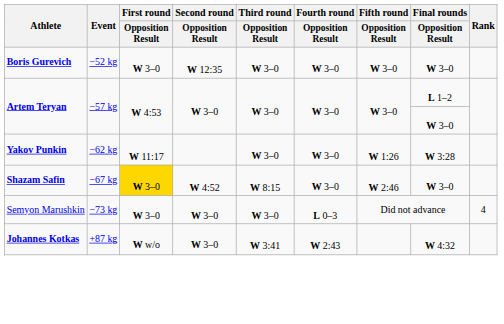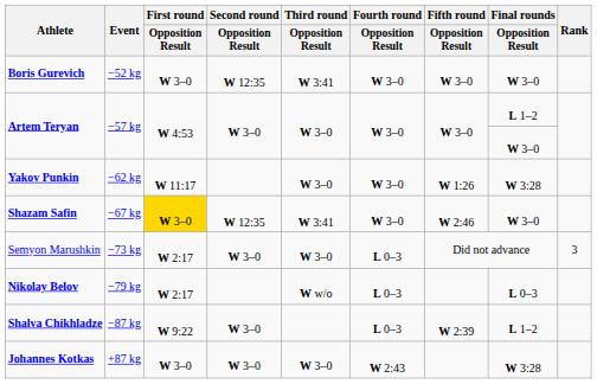 <table class="wikitable" style="font-size:90%">
 <tr>
 <th rowspan="2">Athlete</th>
 <th rowspan="2">Event</th>
 <th>First round</th>
 <th>Second round</th>
 <th>Third round</th>
 <th>Fourth round</th>
 <th>Fifth round</th>
 <th>Final rounds</th>
 <th rowspan="2">Rank</th>
 </tr>
 <tr style="font-size: 95%">
 <th>Opposition<br>Result</th>
 <th>Opposition<br>Result</th>
 <th>Opposition<br>Result</th>
 <th>Opposition<br>Result</th>
 <th>Opposition<br>Result</th>
 <th>Opposition<br>Result</th>
 </tr>
 <tr align=center>
 <td align=left><strong><a href='#'>Boris Gurevich</a></strong></td>
 <td align=left><a href='#'>−52 kg</a></td>
 <td><br><strong>W</strong> 3–0</td>
 <td><br><strong>W</strong> 12:35 <sup></sup></td>
-<td><br><strong>W</strong> 3–0</td>
+<td><br><strong>W</strong> 3:41 <sup></sup></td>
 <td><br><strong>W</strong> 3–0</td>
 <td><br><strong>W</strong> 3–0</td>
 <td><br><strong>W</strong> 3–0</td>
 <td></td>
 </tr>
 <tr align=center>
 <td align=left rowspan=2><strong><a href='#'>Artem Teryan</a></strong></td>
 <td align=left rowspan=2><a href='#'>−57 kg</a></td>
 <td rowspan=2><br><strong>W</strong> 4:53 <sup></sup></td>
 <td rowspan=2><br><strong>W</strong> 3–0</td>
 <td rowspan=2><br><strong>W</strong> 3–0</td>
 <td rowspan=2><br><strong>W</strong> 3–0</td>
 <td rowspan=2><br><strong>W</strong> 3–0</td>
 <td><br><strong>L</strong> 1–2</td>
 <td rowspan=2></td>
 </tr>
 <tr align=center>
 <td><br><strong>W</strong> 3–0</td>
 </tr>
 <tr align=center>
 <td align=left><strong><a href='#'>Yakov Punkin</a></strong></td>
 <td align=left><a href='#'>−62 kg</a></td>
 <td><br><strong>W</strong> 11:17 <sup></sup></td>
 <td></td>
 <td><br><strong>W</strong> 3–0</td>
 <td><br><strong>W</strong> 3–0</td>
 <td><br><strong>W</strong> 1:26 <sup></sup></td>
 <td><br><strong>W</strong> 3:28 <sup></sup></td>
 <td></td>
 </tr>
 <tr align=center>
 <td align=left><strong><a href='#'>Shazam Safin</a></strong></td>
 <td align=left><a href='#'>−67 kg</a></td>
 <td style="background: gold;"><br><strong>W</strong> 3–0</td>
-<td><br><strong>W</strong> 4:52 <sup></sup></td>
-<td><br><strong>W</strong> 8:15 <sup></sup></td>
+<td><br><strong>W</strong> 12:35 <sup></sup></td>
+<td><br><strong>W</strong> 3:41 <sup></sup></td>
 <td><br><strong>W</strong> 3–0</td>
 <td><br><strong>W</strong> 2:46 <sup></sup></td>
 <td><br><strong>W</strong> 3–0</td>
 <td></td>
 </tr>
 <tr align=center>
 <td align=left><a href='#'>Semyon Marushkin</a></td>
 <td align=left><a href='#'>−73 kg</a></td>
-<td><br><strong>W</strong> 3–0</td>
+<td><br><strong>W</strong> 2:17 <sup></sup></td>
 <td><br><strong>W</strong> 3–0</td>
 <td><br><strong>W</strong> 3–0</td>
 <td><br><strong>L</strong> 0–3</td>
 <td colspan=2>Did not advance</td>
-<td>4</td>
+<td>3</td>
+</tr>
+<tr align=center>
+<td align=left><strong><a href='#'>Nikolay Belov</a></strong></td>
+<td align=left><a href='#'>−79 kg</a></td>
+<td><br><strong>W</strong> 2:17 <sup></sup></td>
+<td></td>
+<td><br><strong>W</strong> w/o</td>
+<td><br><strong>L</strong> 0–3</td>
+<td></td>
+<td><br><strong>L</strong> 0–3</td>
+<td></td>
+</tr>
+<tr align=center>
+<td align=left><strong><a href='#'>Shalva Chikhladze</a></strong></td>
+<td align=left><a href='#'>−87 kg</a></td>
+<td><br><strong>W</strong> 9:22 <sup></sup></td>
+<td><br><strong>W</strong> 3–0</td>
+<td></td>
+<td><br><strong>L</strong> 0–3</td>
+<td><br><strong>W</strong> 2:39 <sup></sup></td>
+<td><br><strong>L</strong> 1–2</td>
+<td></td>
 </tr>
 <tr align=center>
 <td align=left><strong><a href='#'>Johannes Kotkas</a></strong></td>
 <td align=left><a href='#'>+87 kg</a></td>
-<td><br><strong>W</strong> w/o</td>
 <td><br><strong>W</strong> 3–0</td>
-<td><br><strong>W</strong> 3:41 <sup></sup></td>
+<td><br><strong>W</strong> 3–0</td>
+<td><br><strong>W</strong> 3–0</td>
 <td><br><strong>W</strong> 2:43 <sup></sup></td>
 <td></td>
-<td><br><strong>W</strong>  4:32 <sup></sup></td>
+<td><br><strong>W</strong> 3:28 <sup></sup></td>
 <td></td>
 </tr>
 </table>
